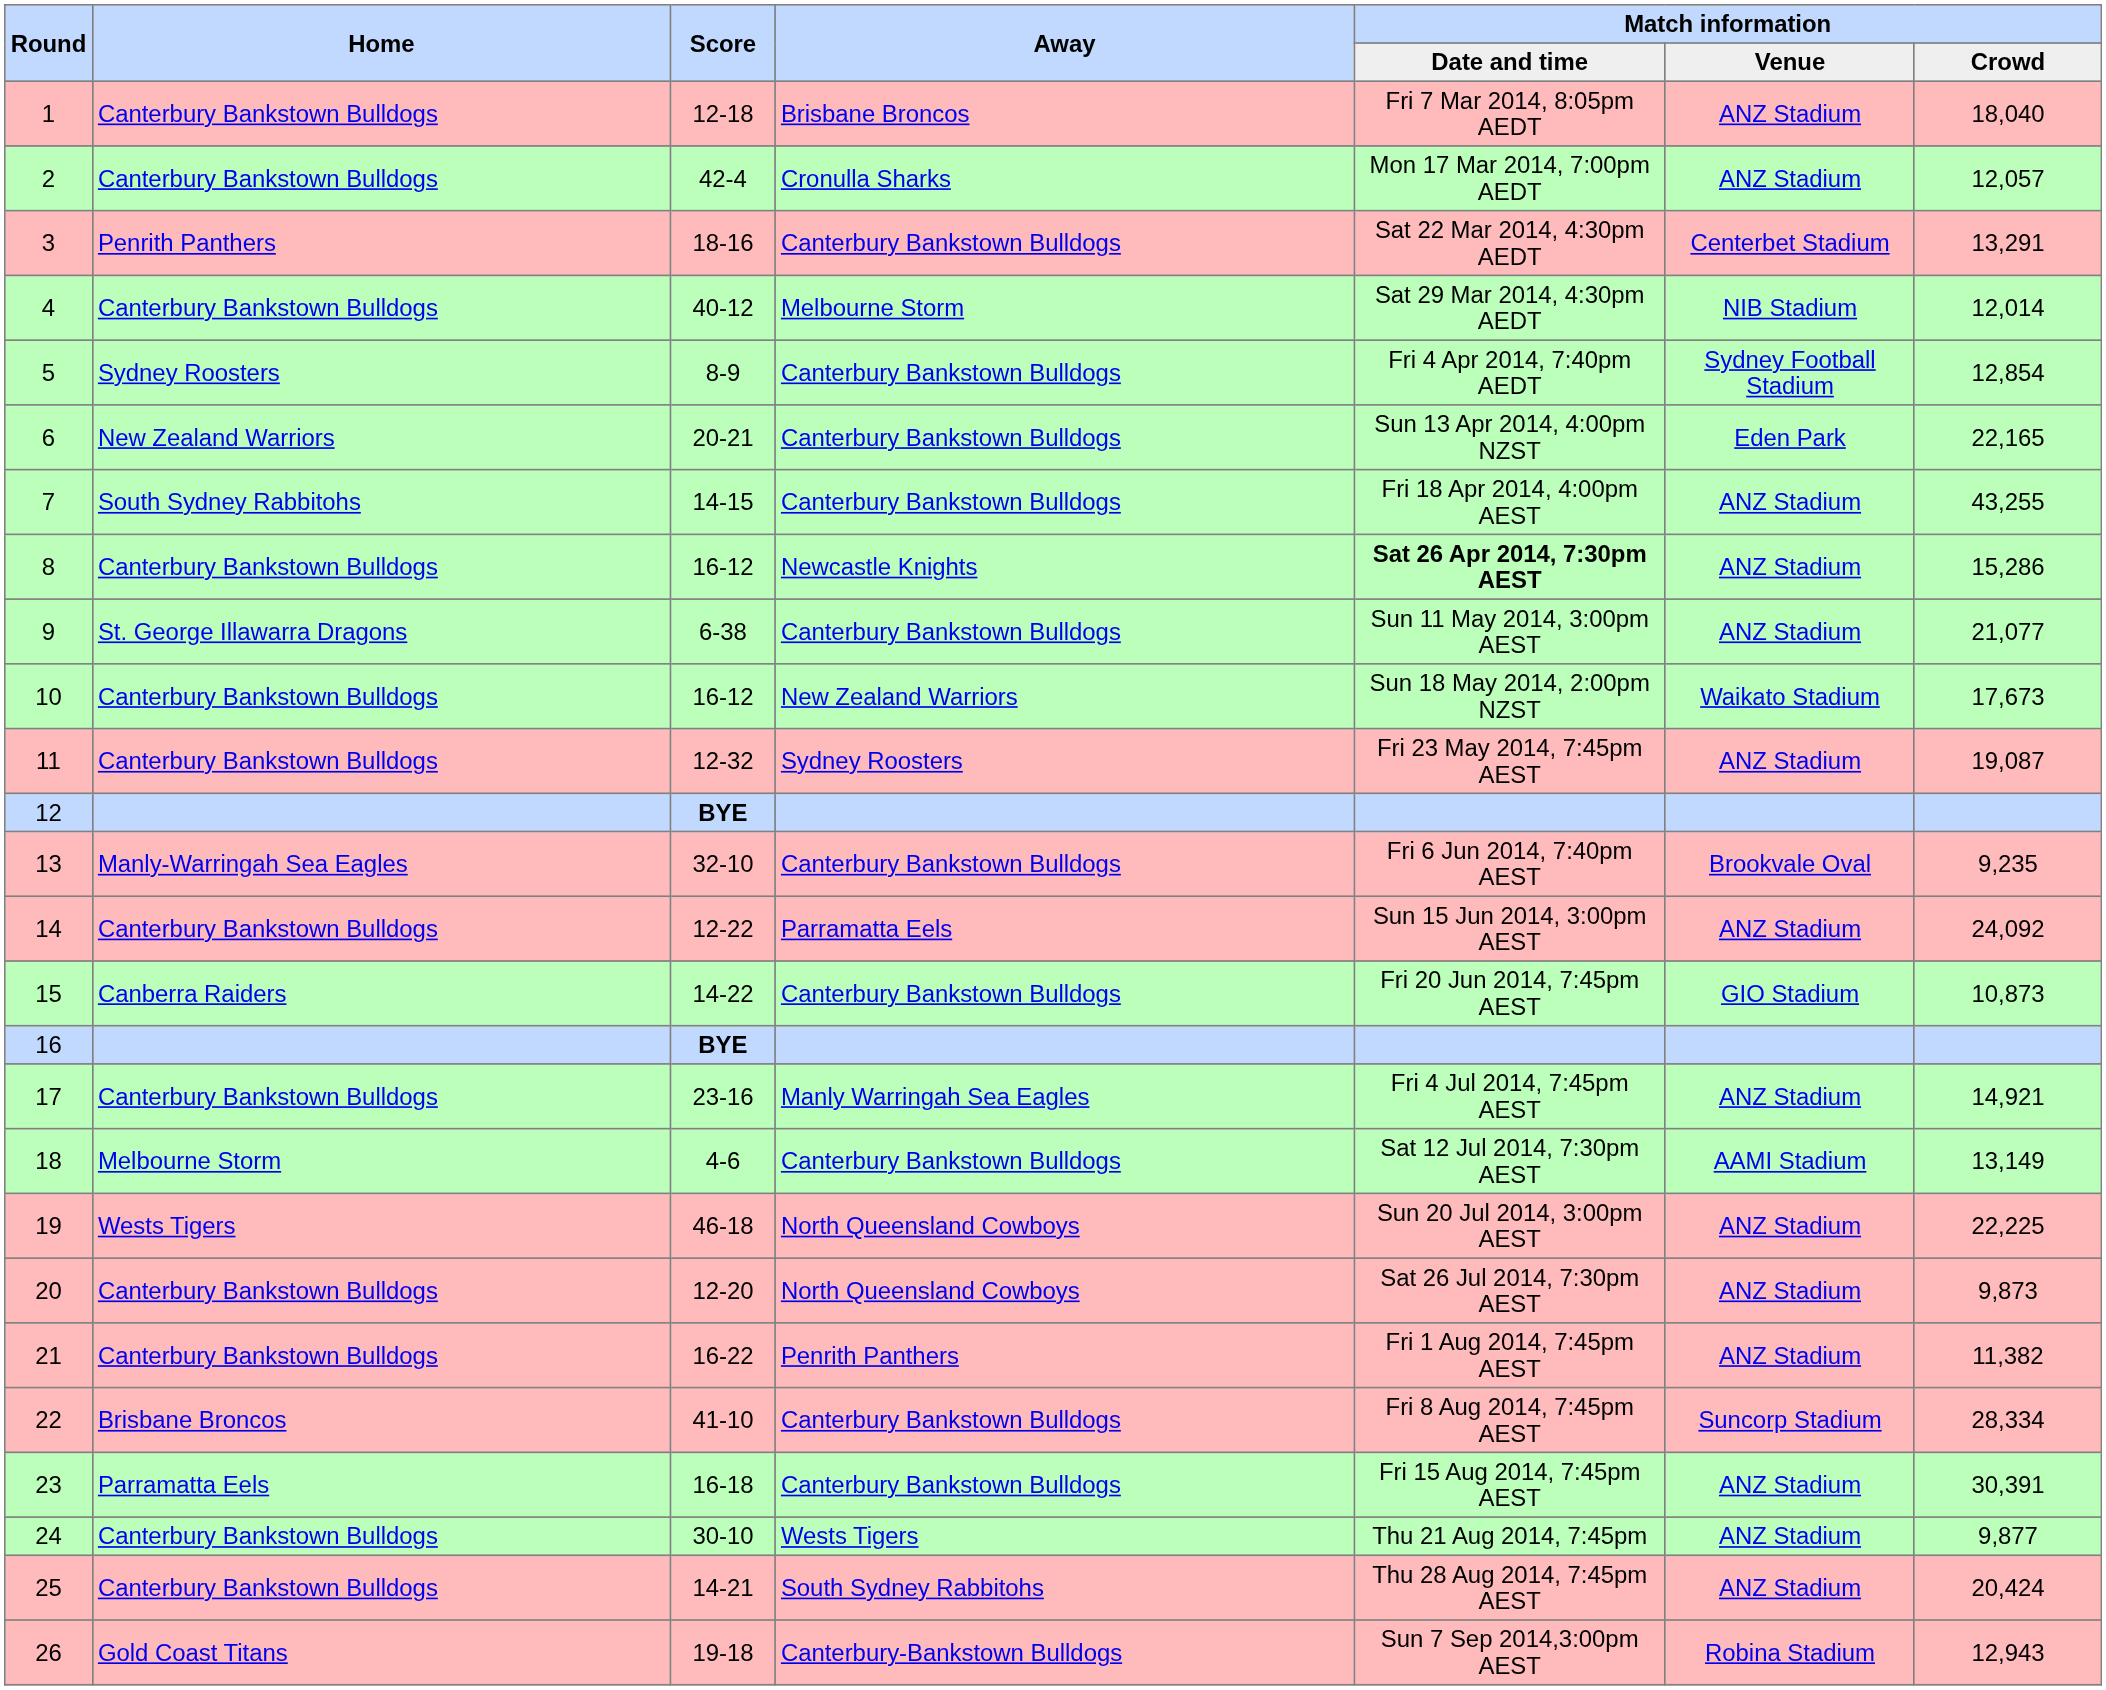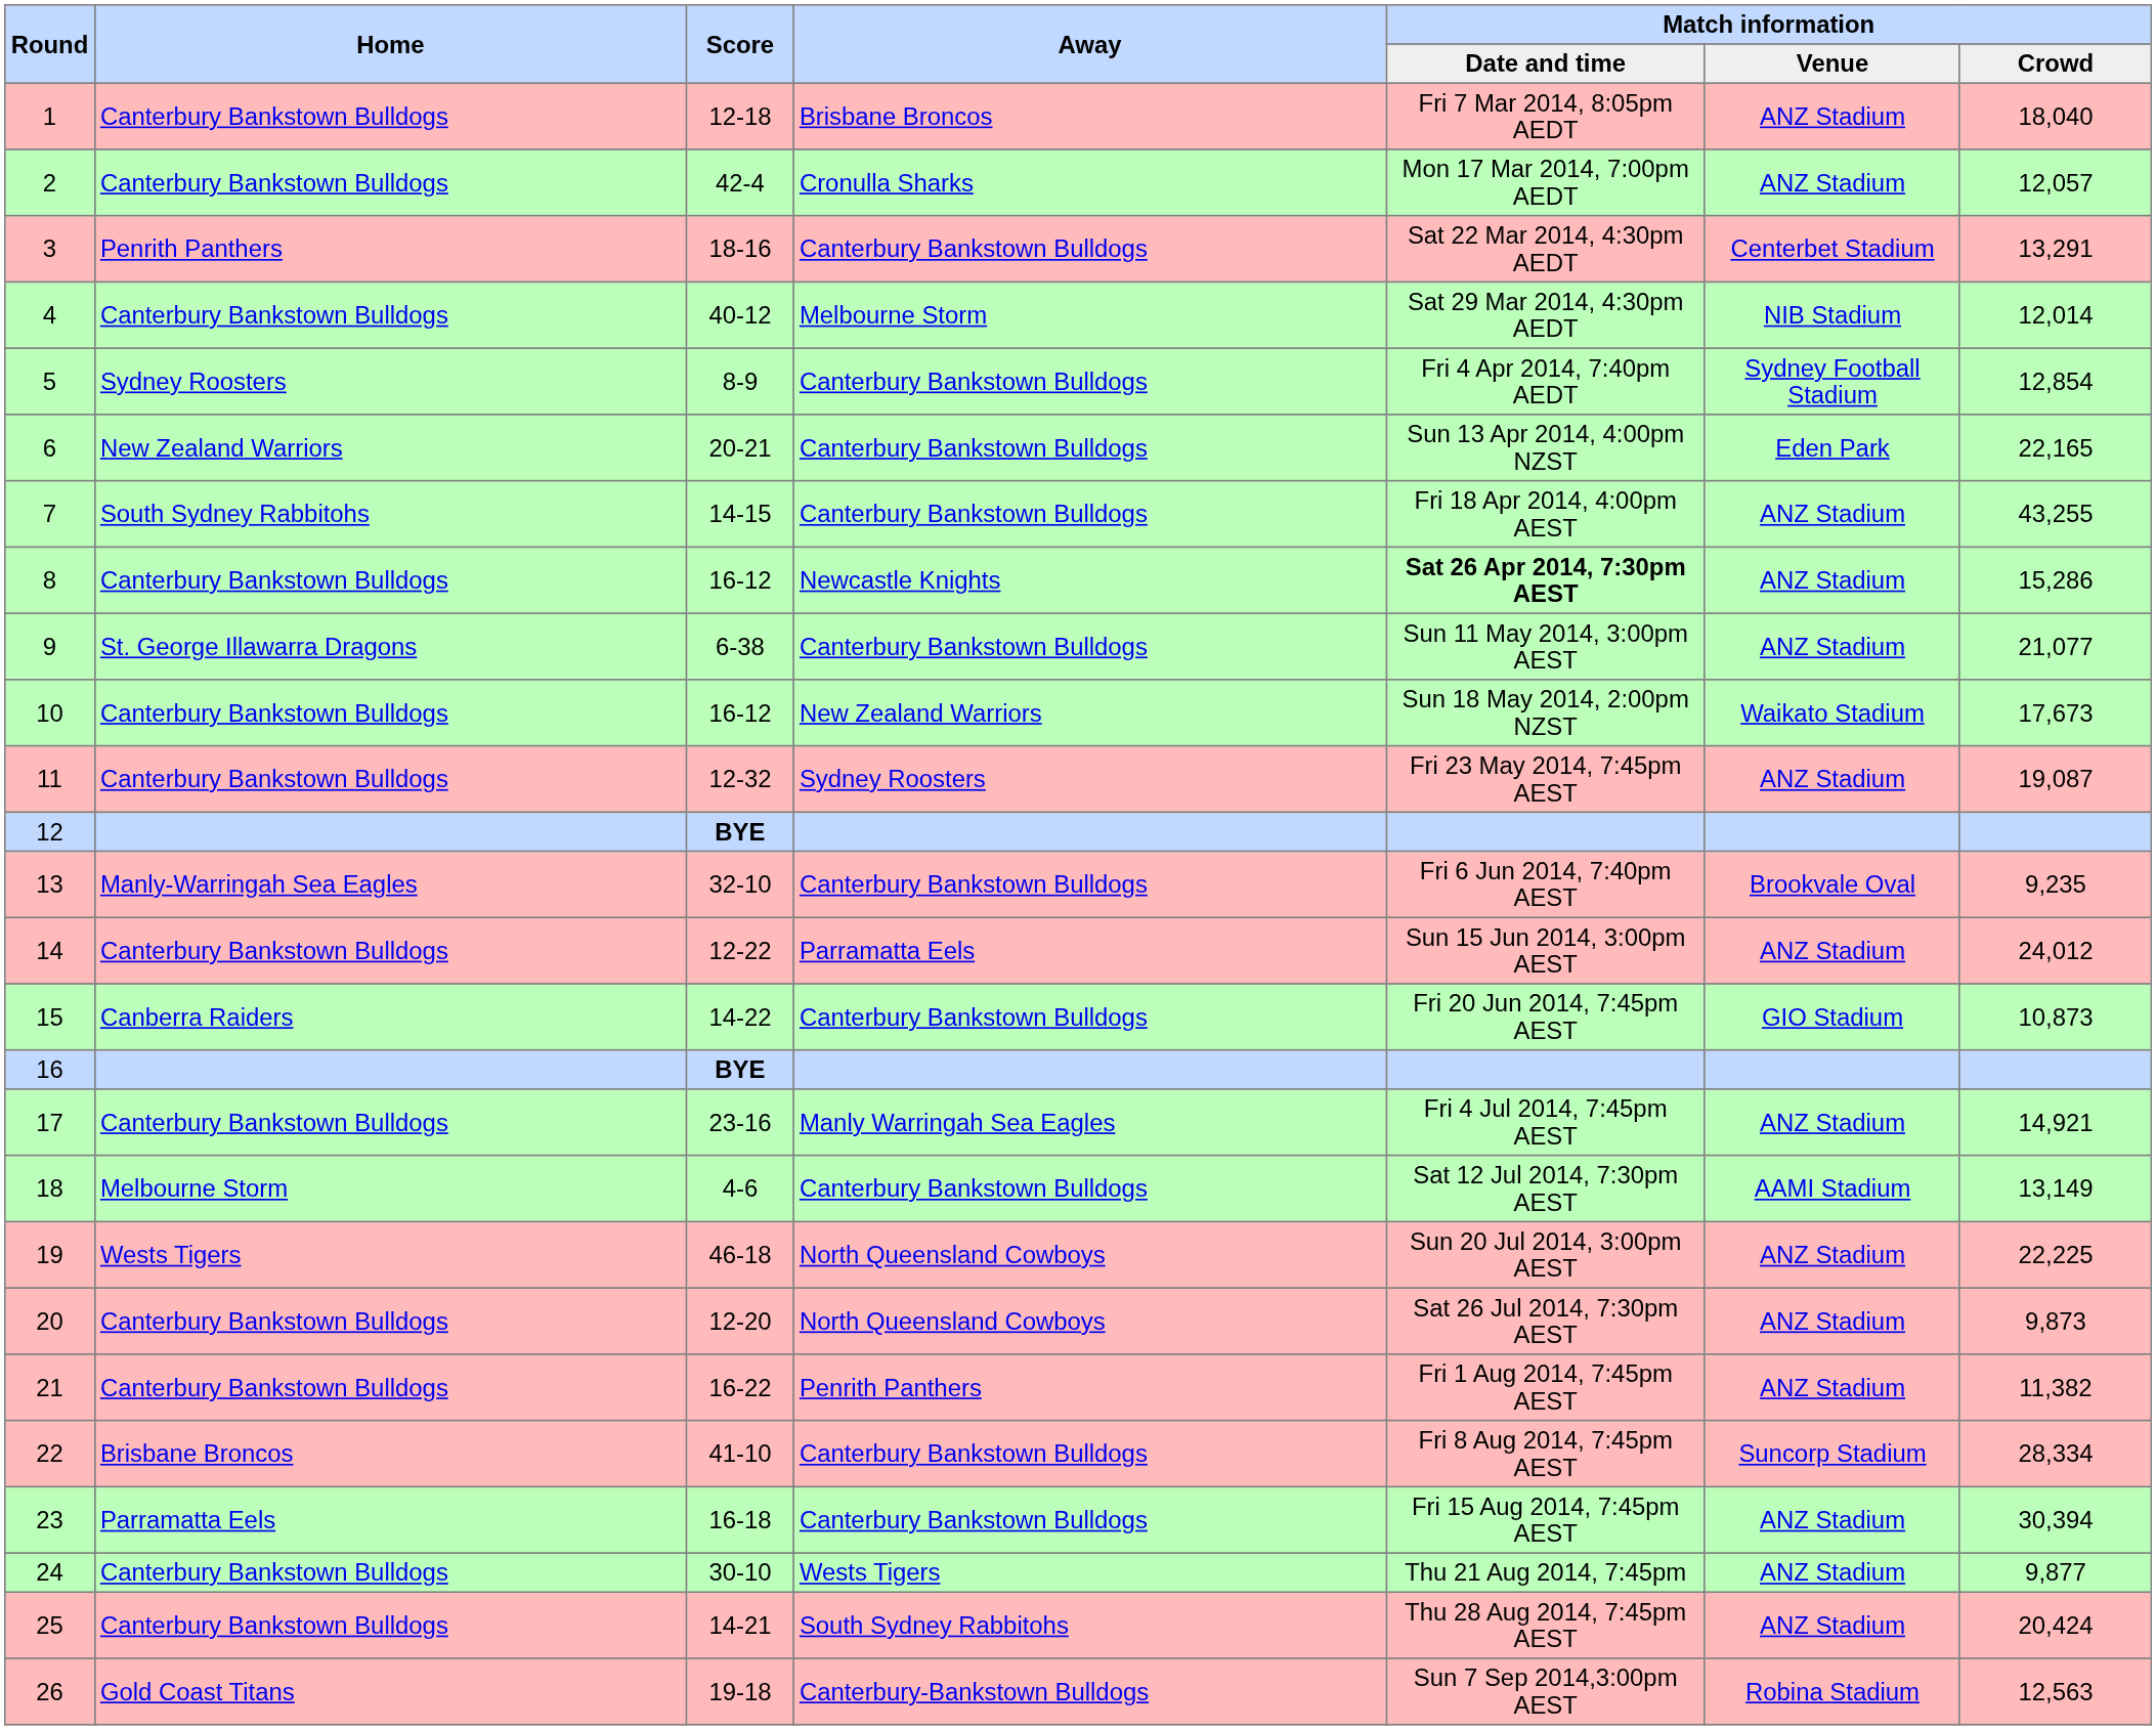 <table border=1 style="border-collapse:collapse; font-size:90%; text-align:center;" cellpadding=3 cellspacing=0 width=100%>
 <tr bgcolor=#C1D8FF>
 <th rowspan=2 width=3%>Round</th>
 <th rowspan=2 width=28%>Home</th>
 <th rowspan=2 width=5%>Score</th>
 <th rowspan=2 width=28%>Away</th>
 <th colspan=6>Match information</th>
 </tr>
 <tr bgcolor=#EFEFEF>
 <th width=15%>Date and time</th>
 <th width=12%>Venue</th>
 <th width=9%>Crowd</th>
 </tr>
 <tr bgcolor=#ffbbbb>
 <td>1</td>
 <td align=left> <a href='#'>Canterbury Bankstown Bulldogs</a></td>
 <td>12-18</td>
 <td align=left> <a href='#'>Brisbane Broncos</a></td>
 <td>Fri 7 Mar 2014, 8:05pm AEDT</td>
 <td><a href='#'>ANZ Stadium</a></td>
 <td>18,040</td>
 </tr>
 <tr bgcolor=#bbffbb>
 <td>2</td>
 <td align=left> <a href='#'>Canterbury Bankstown Bulldogs</a></td>
 <td>42-4</td>
 <td align=left> <a href='#'>Cronulla Sharks</a></td>
 <td>Mon 17 Mar 2014, 7:00pm AEDT</td>
 <td><a href='#'>ANZ Stadium</a></td>
 <td>12,057</td>
 </tr>
 <tr bgcolor=#ffbbbb>
 <td>3</td>
 <td align=left> <a href='#'>Penrith Panthers</a></td>
 <td>18-16</td>
 <td align=left> <a href='#'>Canterbury Bankstown Bulldogs</a></td>
 <td>Sat 22 Mar 2014, 4:30pm AEDT</td>
 <td><a href='#'>Centerbet Stadium</a></td>
 <td>13,291</td>
 </tr>
 <tr bgcolor=#bbffbb>
 <td>4</td>
 <td align=left> <a href='#'>Canterbury Bankstown Bulldogs</a></td>
 <td>40-12</td>
 <td align=left> <a href='#'>Melbourne Storm</a></td>
 <td>Sat 29 Mar 2014, 4:30pm AEDT</td>
 <td><a href='#'>NIB Stadium</a></td>
 <td>12,014</td>
 </tr>
 <tr bgcolor=#bbffbb>
 <td>5</td>
 <td align=left> <a href='#'>Sydney Roosters</a></td>
 <td>8-9</td>
 <td align=left> <a href='#'>Canterbury Bankstown Bulldogs</a></td>
 <td>Fri 4 Apr 2014, 7:40pm AEDT</td>
 <td><a href='#'>Sydney Football Stadium</a></td>
 <td>12,854</td>
 </tr>
 <tr bgcolor=#bbffbb>
 <td>6</td>
 <td align=left> <a href='#'>New Zealand Warriors</a></td>
 <td>20-21</td>
 <td align=left> <a href='#'>Canterbury Bankstown Bulldogs</a></td>
 <td>Sun 13 Apr 2014, 4:00pm NZST</td>
 <td><a href='#'>Eden Park</a></td>
 <td>22,165</td>
 </tr>
 <tr bgcolor=#bbffbb>
 <td>7</td>
 <td align=left> <a href='#'>South Sydney Rabbitohs</a></td>
 <td>14-15</td>
 <td align=left> <a href='#'>Canterbury Bankstown Bulldogs</a></td>
 <td>Fri 18 Apr 2014, 4:00pm AEST</td>
 <td><a href='#'>ANZ Stadium</a></td>
 <td>43,255</td>
 </tr>
 <tr bgcolor=#bbffbb>
 <td>8</td>
 <td align=left> <a href='#'>Canterbury Bankstown Bulldogs</a></td>
 <td>16-12</td>
 <td align=left> <a href='#'>Newcastle Knights</a></td>
 <td><strong>Sat 26 Apr 2014, 7:30pm AEST</strong></td>
 <td><a href='#'>ANZ Stadium</a></td>
 <td>15,286</td>
 </tr>
 <tr bgcolor=#bbffbb>
 <td>9</td>
 <td align=left> <a href='#'>St. George Illawarra Dragons</a></td>
 <td>6-38</td>
 <td align=left> <a href='#'>Canterbury Bankstown Bulldogs</a></td>
 <td>Sun 11 May 2014, 3:00pm AEST</td>
 <td><a href='#'>ANZ Stadium</a></td>
 <td>21,077</td>
 </tr>
 <tr bgcolor=#bbffbb>
 <td>10</td>
 <td align=left> <a href='#'>Canterbury Bankstown Bulldogs</a></td>
 <td>16-12</td>
 <td align=left> <a href='#'>New Zealand Warriors</a></td>
 <td>Sun 18 May 2014, 2:00pm NZST</td>
 <td><a href='#'>Waikato Stadium</a></td>
 <td>17,673</td>
 </tr>
 <tr bgcolor=#ffbbbb>
 <td>11</td>
 <td align=left> <a href='#'>Canterbury Bankstown Bulldogs</a></td>
 <td>12-32</td>
 <td align=left> <a href='#'>Sydney Roosters</a></td>
 <td>Fri 23 May 2014, 7:45pm AEST</td>
 <td><a href='#'>ANZ Stadium</a></td>
 <td>19,087</td>
 </tr>
 <tr bgcolor=#C1D8FF>
 <td>12</td>
 <td></td>
 <td><strong>BYE</strong></td>
 <td></td>
 <td></td>
 <td></td>
 <td></td>
 </tr>
 <tr bgcolor=#ffbbbb>
 <td>13</td>
 <td align=left> <a href='#'>Manly-Warringah Sea Eagles</a></td>
 <td>32-10</td>
 <td align=left> <a href='#'>Canterbury Bankstown Bulldogs</a></td>
 <td>Fri 6 Jun 2014, 7:40pm AEST</td>
 <td><a href='#'>Brookvale Oval</a></td>
 <td>9,235</td>
 </tr>
 <tr bgcolor=#ffbbbb>
 <td>14</td>
 <td align=left> <a href='#'>Canterbury Bankstown Bulldogs</a></td>
 <td>12-22</td>
 <td align=left> <a href='#'>Parramatta Eels</a></td>
 <td>Sun 15 Jun 2014, 3:00pm AEST</td>
 <td><a href='#'>ANZ Stadium</a></td>
-<td>24,092</td>
+<td>24,012</td>
 </tr>
 <tr bgcolor=#bbffbb>
 <td>15</td>
 <td align=left> <a href='#'>Canberra Raiders</a></td>
 <td>14-22</td>
 <td align=left> <a href='#'>Canterbury Bankstown Bulldogs</a></td>
 <td>Fri 20 Jun 2014, 7:45pm AEST</td>
 <td><a href='#'>GIO Stadium</a></td>
 <td>10,873</td>
 </tr>
 <tr bgcolor=#C1D8FF>
 <td>16</td>
 <td align=left></td>
 <td><strong>BYE</strong></td>
 <td align=left></td>
 <td></td>
 <td></td>
 <td></td>
 </tr>
 <tr bgcolor=#bbffbb>
 <td>17</td>
 <td align=left> <a href='#'>Canterbury Bankstown Bulldogs</a></td>
 <td>23-16</td>
 <td align=left> <a href='#'>Manly Warringah Sea Eagles</a></td>
 <td>Fri 4 Jul 2014, 7:45pm AEST</td>
 <td><a href='#'>ANZ Stadium</a></td>
 <td>14,921</td>
 </tr>
 <tr bgcolor=#bbffbb>
 <td>18</td>
 <td align=left> <a href='#'>Melbourne Storm</a></td>
 <td>4-6</td>
 <td align=left> <a href='#'>Canterbury Bankstown Bulldogs</a></td>
 <td>Sat 12 Jul 2014, 7:30pm AEST</td>
 <td><a href='#'>AAMI Stadium</a></td>
 <td>13,149</td>
 </tr>
 <tr bgcolor=#ffbbbb>
 <td>19</td>
 <td align=left> <a href='#'>Wests Tigers</a></td>
 <td>46-18</td>
 <td align=left> <a href='#'>North Queensland Cowboys</a></td>
 <td>Sun 20 Jul 2014, 3:00pm AEST</td>
 <td><a href='#'>ANZ Stadium</a></td>
 <td>22,225</td>
 </tr>
 <tr bgcolor=#ffbbbb>
 <td>20</td>
 <td align=left> <a href='#'>Canterbury Bankstown Bulldogs</a></td>
 <td>12-20</td>
 <td align=left> <a href='#'>North Queensland Cowboys</a></td>
 <td>Sat 26 Jul 2014, 7:30pm AEST</td>
 <td><a href='#'>ANZ Stadium</a></td>
 <td>9,873</td>
 </tr>
 <tr bgcolor=#ffbbbb>
 <td>21</td>
 <td align=left> <a href='#'>Canterbury Bankstown Bulldogs</a></td>
 <td>16-22</td>
 <td align=left> <a href='#'>Penrith Panthers</a></td>
 <td>Fri 1 Aug 2014, 7:45pm AEST</td>
 <td><a href='#'>ANZ Stadium</a></td>
 <td>11,382</td>
 </tr>
 <tr bgcolor=#ffbbbb>
 <td>22</td>
 <td align=left> <a href='#'>Brisbane Broncos</a></td>
 <td>41-10</td>
 <td align=left> <a href='#'>Canterbury Bankstown Bulldogs</a></td>
 <td>Fri 8 Aug 2014, 7:45pm AEST</td>
 <td><a href='#'>Suncorp Stadium</a></td>
 <td>28,334</td>
 </tr>
 <tr bgcolor=#bbffbb>
 <td>23</td>
 <td align=left> <a href='#'>Parramatta Eels</a></td>
 <td>16-18</td>
 <td align=left> <a href='#'>Canterbury Bankstown Bulldogs</a></td>
 <td>Fri 15 Aug 2014, 7:45pm AEST</td>
 <td><a href='#'>ANZ Stadium</a></td>
-<td>30,391</td>
+<td>30,394</td>
 </tr>
 <tr bgcolor=#bbffbb>
 <td>24</td>
 <td align=left> <a href='#'>Canterbury Bankstown Bulldogs</a></td>
 <td>30-10</td>
 <td align=left> <a href='#'>Wests Tigers</a></td>
 <td>Thu 21 Aug 2014, 7:45pm</td>
 <td><a href='#'>ANZ Stadium</a></td>
 <td>9,877</td>
 </tr>
 <tr bgcolor=#ffbbbb>
 <td>25</td>
 <td align=left> <a href='#'>Canterbury Bankstown Bulldogs</a></td>
 <td>14-21</td>
 <td align=left> <a href='#'>South Sydney Rabbitohs</a></td>
 <td>Thu 28 Aug 2014, 7:45pm AEST</td>
 <td><a href='#'>ANZ Stadium</a></td>
 <td>20,424</td>
 </tr>
 <tr bgcolor=#ffbbbb>
 <td>26</td>
 <td align=left> <a href='#'>Gold Coast Titans</a></td>
 <td>19-18</td>
 <td align=left> <a href='#'>Canterbury-Bankstown Bulldogs</a></td>
 <td>Sun 7 Sep 2014,3:00pm AEST</td>
 <td><a href='#'>Robina Stadium</a></td>
-<td>12,943</td>
+<td>12,563</td>
 </tr>
 </table>
